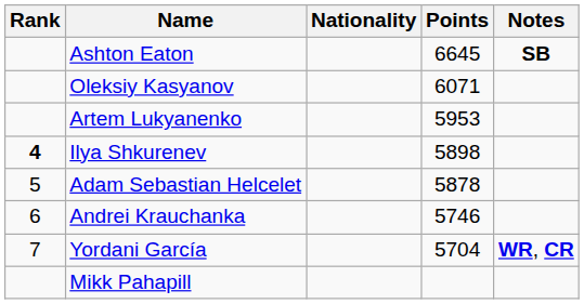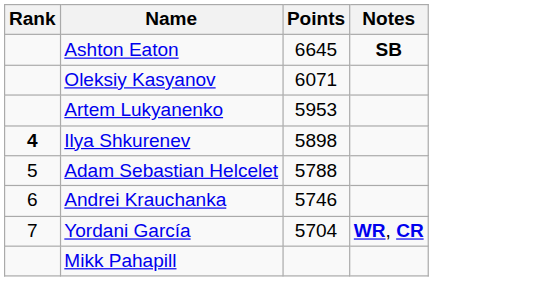 <table class="wikitable sortable" style="text-align:center">
 <tr>
 <th>Rank</th>
 <th>Name</th>
-<th>Nationality</th>
 <th>Points</th>
 <th>Notes</th>
 </tr>
 <tr>
 <td></td>
 <td align=left><a href='#'>Ashton Eaton</a></td>
-<td align=left></td>
 <td>6645</td>
 <td><strong>SB</strong></td>
 </tr>
 <tr>
 <td></td>
 <td align=left><a href='#'>Oleksiy Kasyanov</a></td>
-<td align=left></td>
 <td>6071</td>
 <td></td>
 </tr>
 <tr>
 <td></td>
 <td align=left><a href='#'>Artem Lukyanenko</a></td>
-<td align=left></td>
 <td>5953</td>
 <td></td>
 </tr>
 <tr>
 <td><strong>4</strong></td>
 <td align=left><a href='#'>Ilya Shkurenev</a></td>
-<td align=left></td>
 <td>5898</td>
 <td></td>
 </tr>
 <tr>
 <td>5</td>
 <td align=left><a href='#'>Adam Sebastian Helcelet</a></td>
-<td align=left></td>
-<td>5878</td>
+<td>5788</td>
 <td></td>
 </tr>
 <tr>
 <td>6</td>
 <td align=left><a href='#'>Andrei Krauchanka</a></td>
-<td align=left></td>
 <td>5746</td>
 <td></td>
 </tr>
 <tr>
 <td>7</td>
 <td align=left><a href='#'>Yordani García</a></td>
-<td align=left></td>
 <td>5704</td>
 <td><strong><a href='#'>WR</a></strong>, <strong><a href='#'>CR</a></strong></td>
 </tr>
 <tr>
 <td></td>
 <td align=left><a href='#'>Mikk Pahapill</a></td>
-<td align=left></td>
 <td><strong></strong></td>
 <td></td>
 </tr>
 </table>
